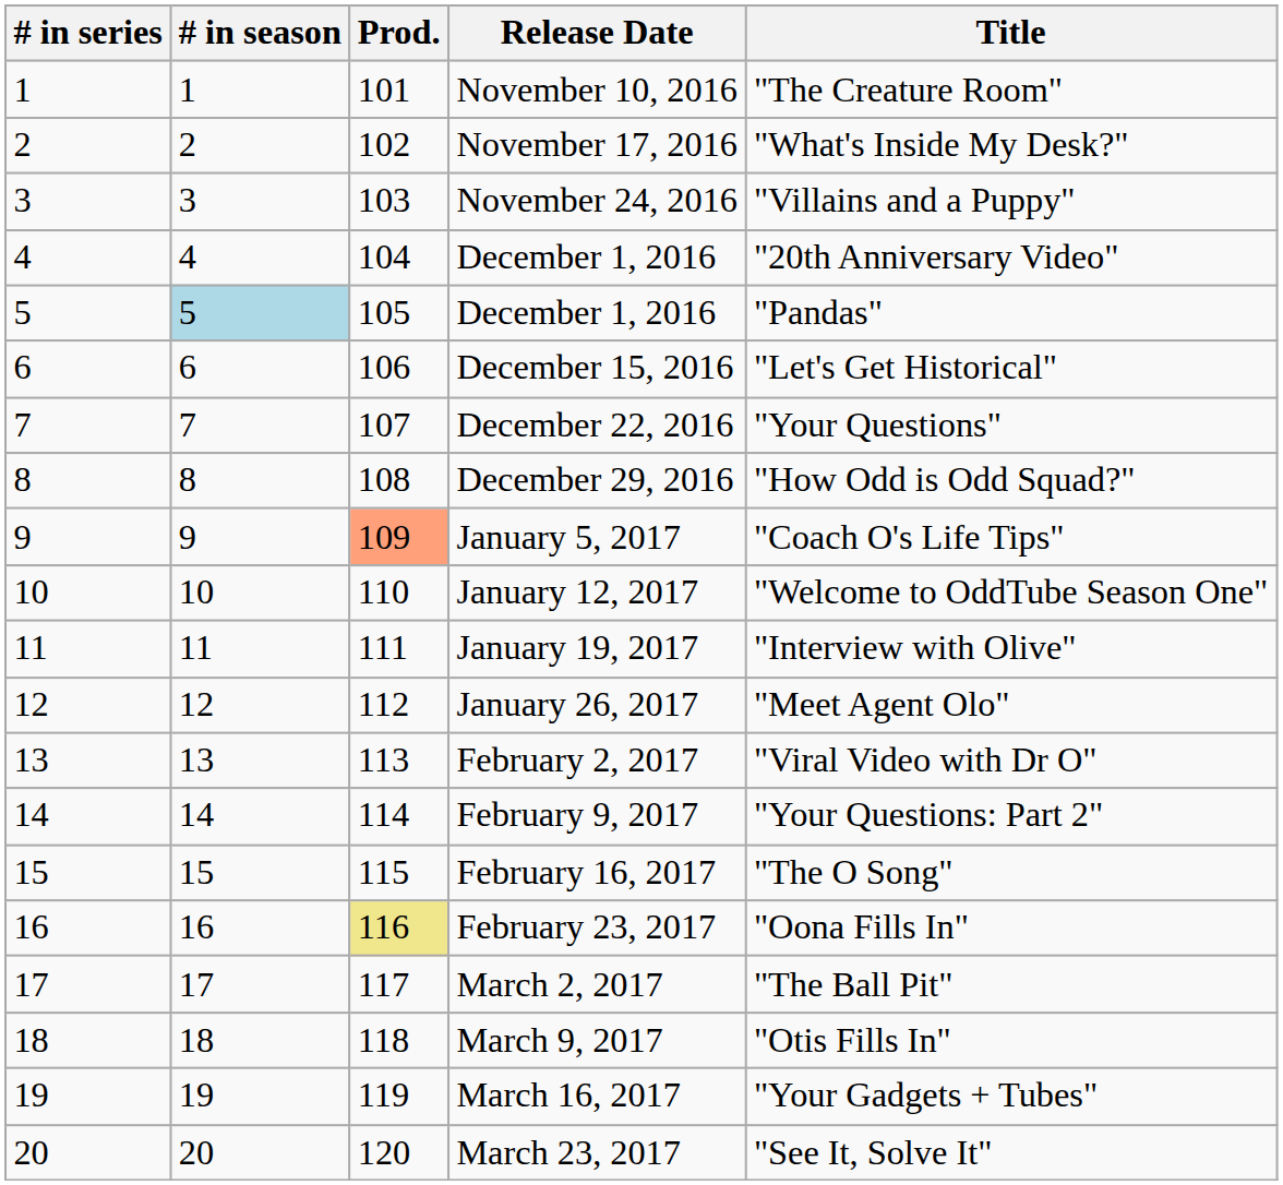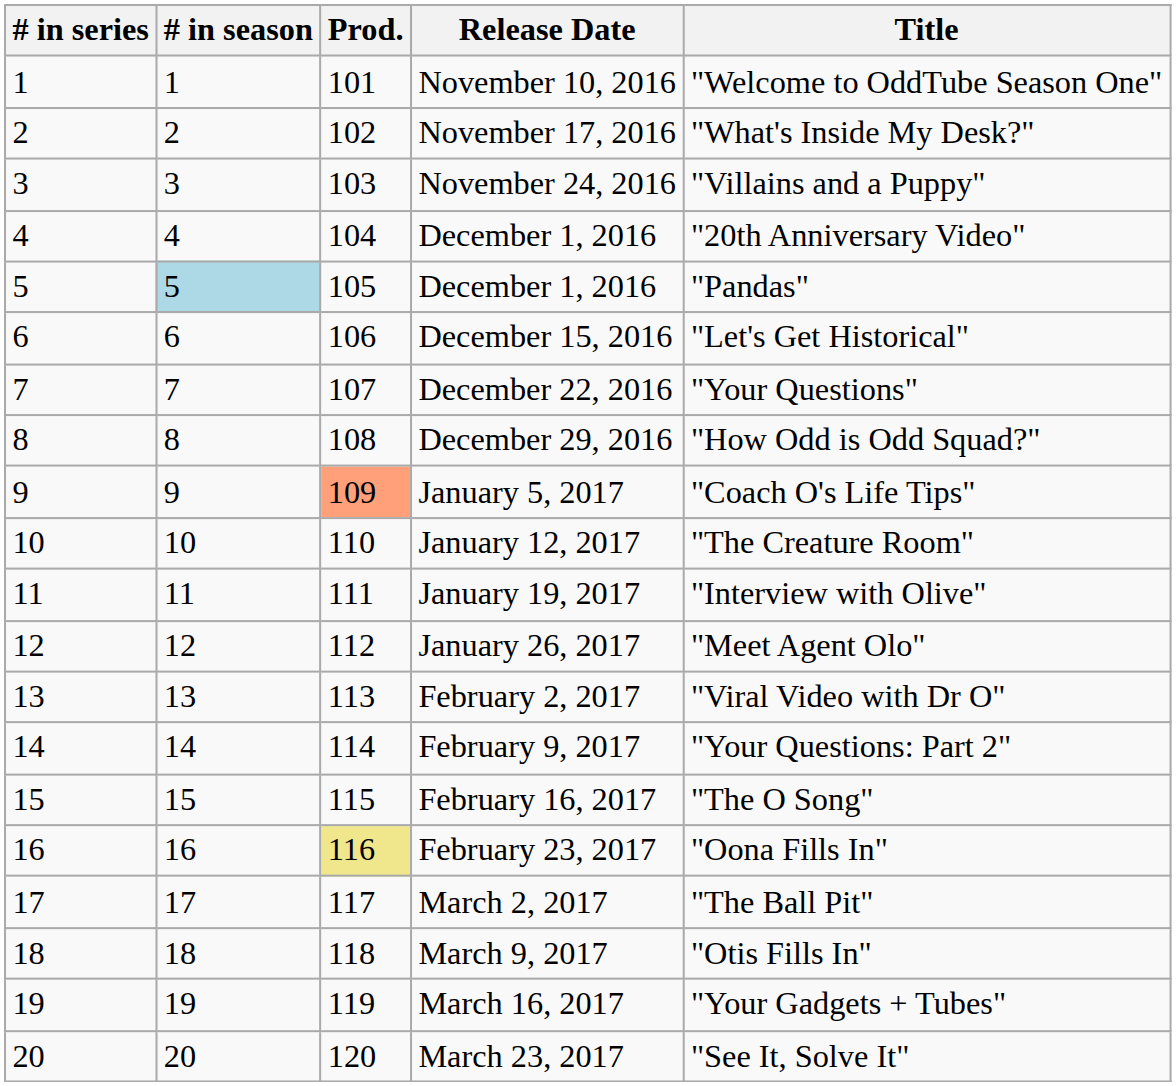 <table class="wikitable">
 <tr>
 <th># in series</th>
 <th># in season</th>
 <th>Prod.</th>
 <th>Release Date</th>
 <th>Title</th>
 </tr>
 <tr>
 <td>1</td>
 <td>1</td>
 <td>101</td>
 <td>November 10, 2016</td>
-<td>"The Creature Room"</td>
+<td>"Welcome to OddTube Season One"</td>
 </tr>
 <tr>
 <td>2</td>
 <td>2</td>
 <td>102</td>
 <td>November 17, 2016</td>
 <td>"What's Inside My Desk?"</td>
 </tr>
 <tr>
 <td>3</td>
 <td>3</td>
 <td>103</td>
 <td>November 24, 2016</td>
 <td>"Villains and a Puppy"</td>
 </tr>
 <tr>
 <td>4</td>
 <td>4</td>
 <td>104</td>
 <td>December 1, 2016</td>
 <td>"20th Anniversary Video"</td>
 </tr>
 <tr>
 <td>5</td>
 <td style="background: lightblue;">5</td>
 <td>105</td>
 <td>December 1, 2016</td>
 <td>"Pandas"</td>
 </tr>
 <tr>
 <td>6</td>
 <td>6</td>
 <td>106</td>
 <td>December 15, 2016</td>
 <td>"Let's Get Historical"</td>
 </tr>
 <tr>
 <td>7</td>
 <td>7</td>
 <td>107</td>
 <td>December 22, 2016</td>
 <td>"Your Questions"</td>
 </tr>
 <tr>
 <td>8</td>
 <td>8</td>
 <td>108</td>
 <td>December 29, 2016</td>
 <td>"How Odd is Odd Squad?"</td>
 </tr>
 <tr>
 <td>9</td>
 <td>9</td>
 <td style="background: lightsalmon;">109</td>
 <td>January 5, 2017</td>
 <td>"Coach O's Life Tips"</td>
 </tr>
 <tr>
 <td>10</td>
 <td>10</td>
 <td>110</td>
 <td>January 12, 2017</td>
-<td>"Welcome to OddTube Season One"</td>
+<td>"The Creature Room"</td>
 </tr>
 <tr>
 <td>11</td>
 <td>11</td>
 <td>111</td>
 <td>January 19, 2017</td>
 <td>"Interview with Olive"</td>
 </tr>
 <tr>
 <td>12</td>
 <td>12</td>
 <td>112</td>
 <td>January 26, 2017</td>
 <td>"Meet Agent Olo"</td>
 </tr>
 <tr>
 <td>13</td>
 <td>13</td>
 <td>113</td>
 <td>February 2, 2017</td>
 <td>"Viral Video with Dr O"</td>
 </tr>
 <tr>
 <td>14</td>
 <td>14</td>
 <td>114</td>
 <td>February 9, 2017</td>
 <td>"Your Questions: Part 2"</td>
 </tr>
 <tr>
 <td>15</td>
 <td>15</td>
 <td>115</td>
 <td>February 16, 2017</td>
 <td>"The O Song"</td>
 </tr>
 <tr>
 <td>16</td>
 <td>16</td>
 <td style="background: khaki;">116</td>
 <td>February 23, 2017</td>
 <td>"Oona Fills In"</td>
 </tr>
 <tr>
 <td>17</td>
 <td>17</td>
 <td>117</td>
 <td>March 2, 2017</td>
 <td>"The Ball Pit"</td>
 </tr>
 <tr>
 <td>18</td>
 <td>18</td>
 <td>118</td>
 <td>March 9, 2017</td>
 <td>"Otis Fills In"</td>
 </tr>
 <tr>
 <td>19</td>
 <td>19</td>
 <td>119</td>
 <td>March 16, 2017</td>
 <td>"Your Gadgets + Tubes"</td>
 </tr>
 <tr>
 <td>20</td>
 <td>20</td>
 <td>120</td>
 <td>March 23, 2017</td>
 <td>"See It, Solve It"</td>
 </tr>
 <tr>
 </tr>
 </table>
